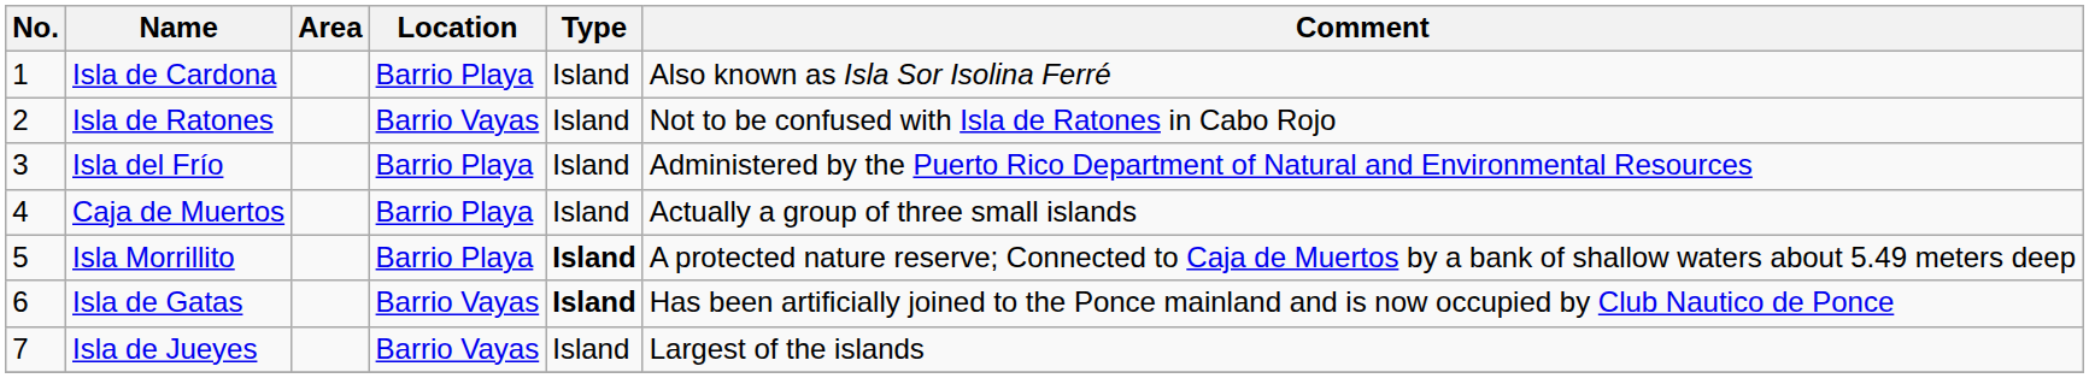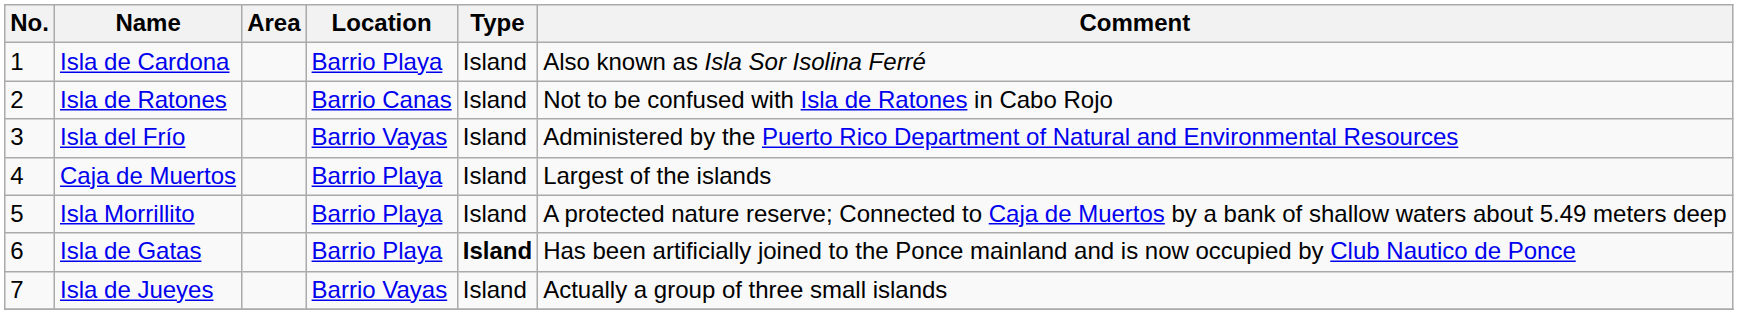 <table class="wikitable sortable">
 <tr>
 <th>No.</th>
 <th>Name</th>
 <th>Area</th>
 <th>Location</th>
 <th>Type</th>
 <th>Comment</th>
 </tr>
 <tr>
 <td>1</td>
 <td><a href='#'>Isla de Cardona</a></td>
 <td></td>
 <td><a href='#'>Barrio Playa</a></td>
 <td>Island</td>
 <td>Also known as <em>Isla Sor Isolina Ferré</em></td>
 </tr>
 <tr>
 <td>2</td>
 <td><a href='#'>Isla de Ratones</a></td>
 <td></td>
-<td><a href='#'>Barrio Vayas</a></td>
+<td><a href='#'>Barrio Canas</a></td>
 <td>Island</td>
 <td>Not to be confused with <a href='#'>Isla de Ratones</a> in Cabo Rojo</td>
 </tr>
 <tr>
 <td>3</td>
 <td><a href='#'>Isla del Frío</a></td>
 <td></td>
-<td><a href='#'>Barrio Playa</a></td>
+<td><a href='#'>Barrio Vayas</a></td>
 <td>Island</td>
 <td>Administered by the <a href='#'>Puerto Rico Department of Natural and Environmental Resources</a></td>
 </tr>
 <tr>
 <td>4</td>
 <td><a href='#'>Caja de Muertos</a></td>
 <td></td>
 <td><a href='#'>Barrio Playa</a></td>
 <td>Island</td>
-<td>Actually a group of three small islands</td>
+<td>Largest of the islands</td>
 </tr>
 <tr>
 <td>5</td>
 <td><a href='#'>Isla Morrillito</a></td>
 <td></td>
 <td><a href='#'>Barrio Playa</a></td>
-<td><strong>Island</strong></td>
+<td>Island</td>
 <td>A protected nature reserve; Connected to <a href='#'>Caja de Muertos</a> by a bank of shallow waters about 5.49 meters deep</td>
 </tr>
 <tr>
 <td>6</td>
 <td><a href='#'>Isla de Gatas</a></td>
 <td></td>
-<td><a href='#'>Barrio Vayas</a></td>
+<td><a href='#'>Barrio Playa</a></td>
 <td><strong>Island</strong></td>
 <td>Has been artificially joined to the Ponce mainland and is now occupied by <a href='#'>Club Nautico de Ponce</a></td>
 </tr>
 <tr>
 <td>7</td>
 <td><a href='#'>Isla de Jueyes</a></td>
 <td></td>
 <td><a href='#'>Barrio Vayas</a></td>
 <td>Island</td>
-<td>Largest of the islands</td>
+<td>Actually a group of three small islands</td>
 </tr>
 <tr>
 </tr>
 </table>
